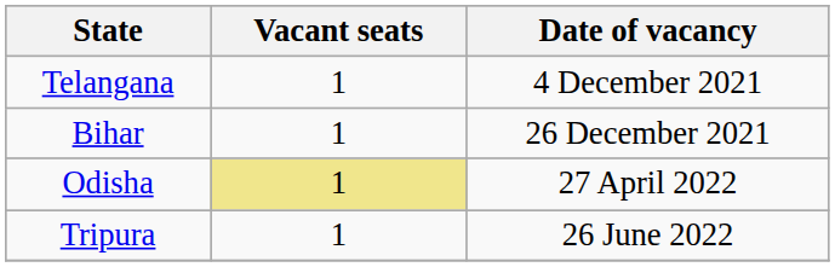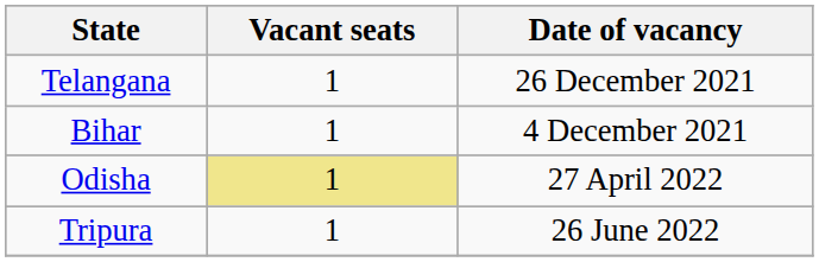 <table class="wikitable sortable" style="text-align:center; width:410px">
 <tr>
 <th>State</th>
 <th>Vacant seats</th>
 <th>Date of vacancy</th>
 </tr>
 <tr>
 <td><a href='#'>Telangana</a></td>
 <td>1</td>
-<td>4 December 2021</td>
+<td>26 December 2021</td>
 </tr>
 <tr>
 <td><a href='#'>Bihar</a></td>
 <td>1</td>
-<td>26 December 2021</td>
+<td>4 December 2021</td>
 </tr>
 <tr>
 <td><a href='#'>Odisha</a></td>
 <td style="background: khaki;">1</td>
 <td>27 April 2022</td>
 </tr>
 <tr>
 <td><a href='#'>Tripura</a></td>
 <td>1</td>
 <td>26 June 2022</td>
 </tr>
 <tr>
 </tr>
 </table>
